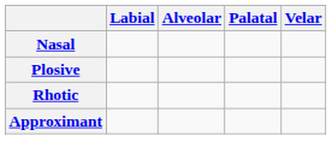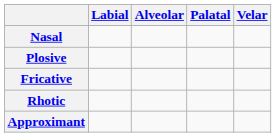 <table class="wikitable" style="text-align:center">
 <tr>
 <th></th>
 <th><a href='#'>Labial</a></th>
 <th><a href='#'>Alveolar</a></th>
 <th><a href='#'>Palatal</a></th>
 <th><a href='#'>Velar</a></th>
 </tr>
 <tr>
 <th><a href='#'>Nasal</a></th>
 <td></td>
 <td></td>
 <td></td>
 <td></td>
 </tr>
 <tr>
 <th><a href='#'>Plosive</a></th>
 <td></td>
 <td></td>
 <td></td>
 <td></td>
 </tr>
 <tr>
+<th><a href='#'>Fricative</a></th>
+<td></td>
+<td></td>
+<td></td>
+<td></td>
+</tr>
+<tr>
 <th><a href='#'>Rhotic</a></th>
 <td></td>
 <td></td>
 <td></td>
 <td></td>
 </tr>
 <tr>
 <th><a href='#'>Approximant</a></th>
 <td></td>
 <td></td>
 <td></td>
 <td></td>
 </tr>
 </table>
